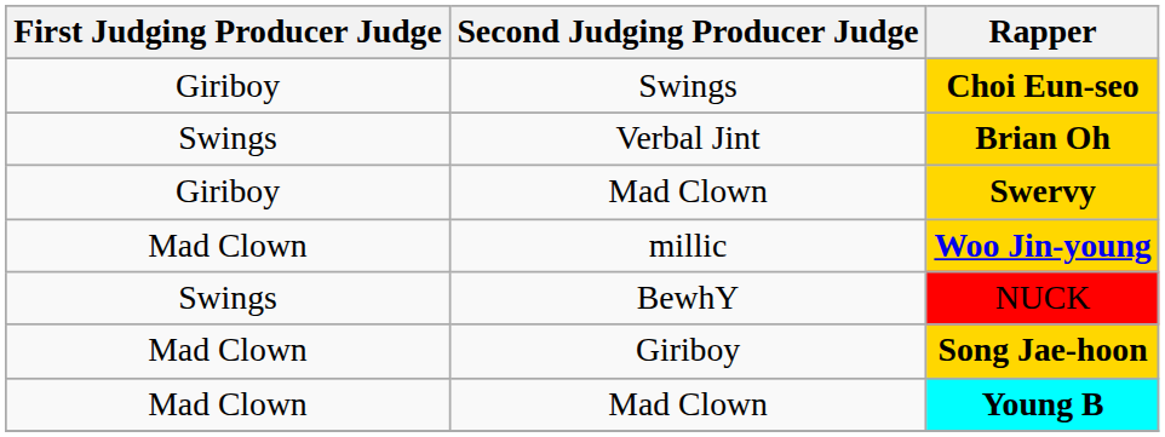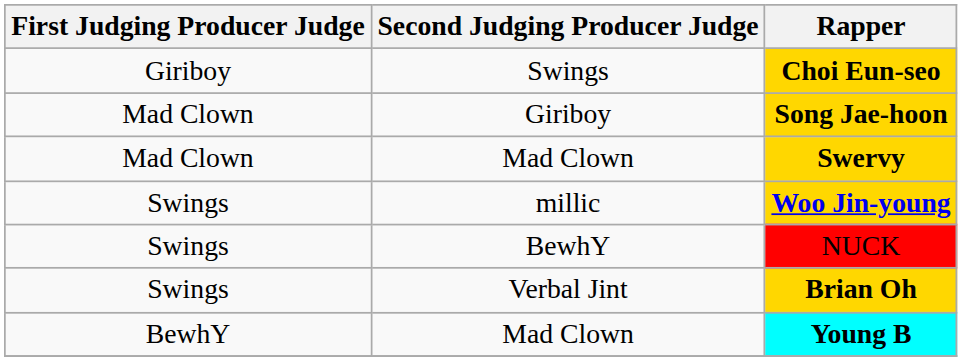 <table class="wikitable" style="text-align:center">
 <tr>
 <th>First Judging Producer Judge</th>
 <th>Second Judging Producer Judge</th>
 <th>Rapper</th>
 </tr>
 <tr>
 <td>Giriboy</td>
 <td>Swings</td>
 <td style="background:gold"><strong>Choi Eun-seo</strong></td>
 </tr>
 <tr>
-<td>Swings</td>
-<td>Verbal Jint</td>
-<td style="background:gold"><strong>Brian Oh</strong></td>
+<td>Mad Clown</td>
+<td>Giriboy</td>
+<td style="background:gold"><strong>Song Jae-hoon</strong></td>
 </tr>
 <tr>
-<td>Giriboy</td>
+<td>Mad Clown</td>
 <td>Mad Clown</td>
 <td style="background:gold"><strong>Swervy</strong></td>
 </tr>
 <tr>
-<td>Mad Clown</td>
+<td>Swings</td>
 <td>millic</td>
 <td style="background:gold"><strong><a href='#'>Woo Jin-young</a></strong></td>
 </tr>
 <tr>
 <td>Swings</td>
 <td>BewhY</td>
 <td style="background:red">NUCK</td>
 </tr>
 <tr>
-<td>Mad Clown</td>
-<td>Giriboy</td>
-<td style="background:gold"><strong>Song Jae-hoon</strong></td>
+<td>Swings</td>
+<td>Verbal Jint</td>
+<td style="background:gold"><strong>Brian Oh</strong></td>
 </tr>
 <tr>
-<td>Mad Clown</td>
+<td>BewhY</td>
 <td>Mad Clown</td>
 <td style="background:cyan"><strong>Young B</strong></td>
 </tr>
 <tr>
 </tr>
 </table>
